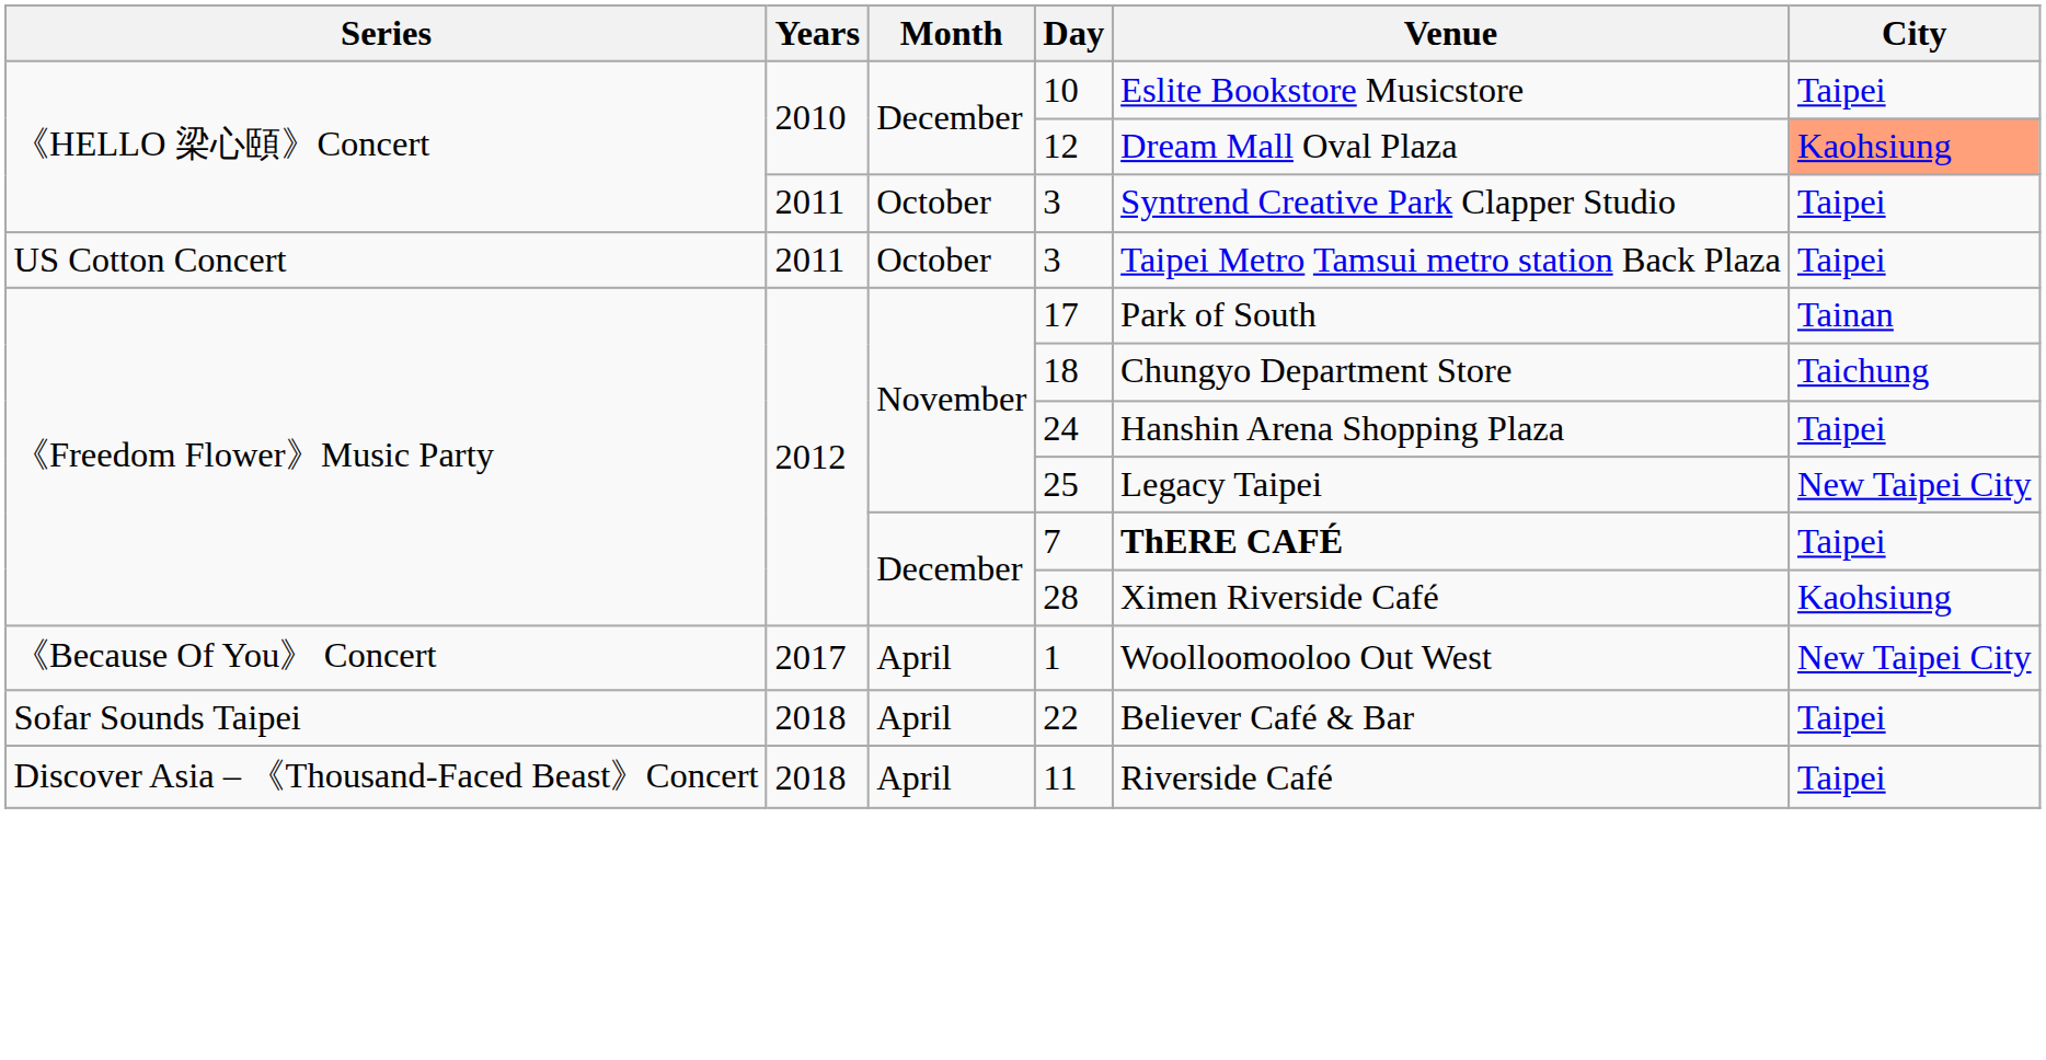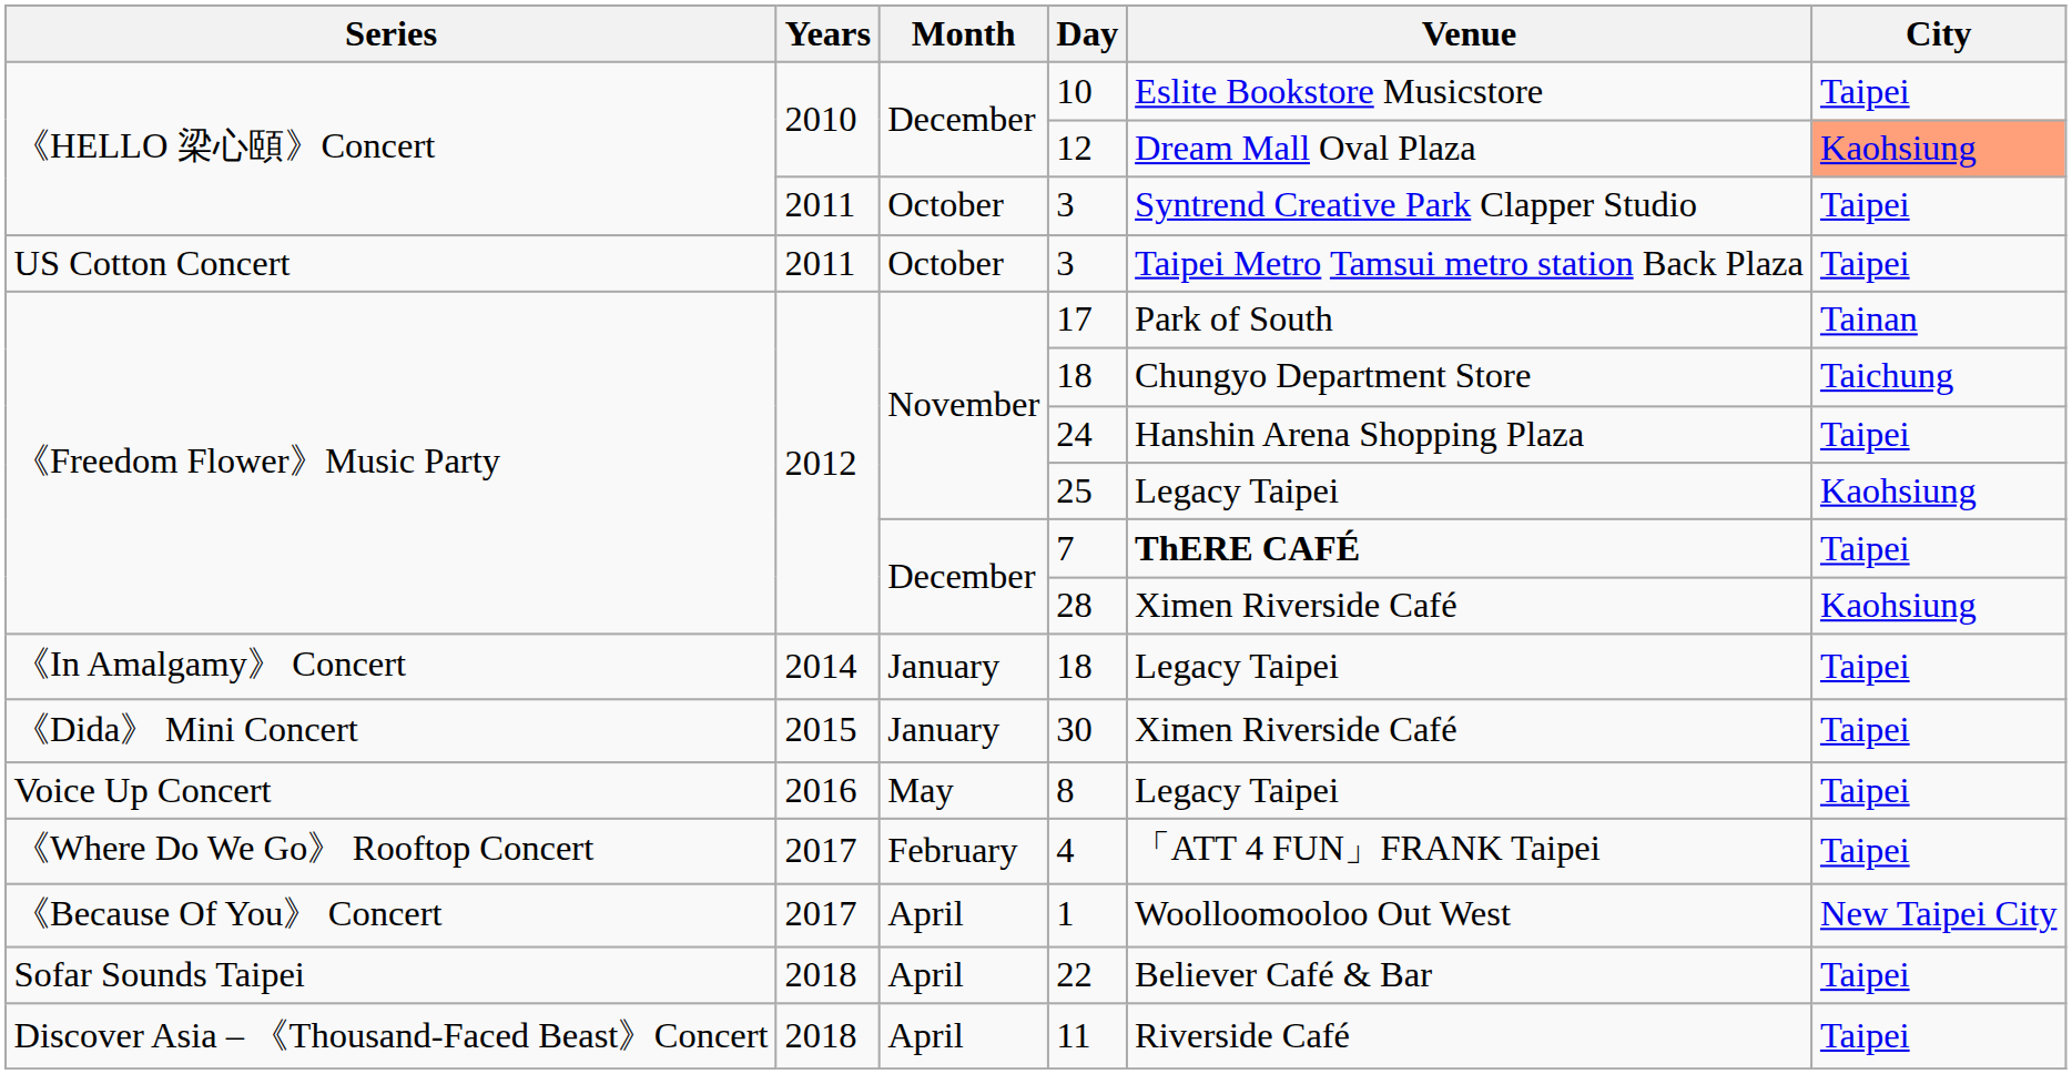 <table class="wikitable">
 <tr>
 <th>Series</th>
 <th>Years</th>
 <th>Month</th>
 <th>Day</th>
 <th>Venue</th>
 <th>City</th>
 </tr>
 <tr>
 <td rowspan="3">《HELLO 梁心頤》Concert</td>
 <td rowspan="2">2010</td>
 <td rowspan="2">December</td>
 <td>10</td>
 <td><a href='#'>Eslite Bookstore</a> Musicstore</td>
 <td><a href='#'>Taipei</a></td>
 </tr>
 <tr>
 <td>12</td>
 <td><a href='#'>Dream Mall</a> Oval Plaza</td>
 <td style="background: lightsalmon;"><a href='#'>Kaohsiung</a></td>
 </tr>
 <tr>
 <td>2011</td>
 <td>October</td>
 <td>3</td>
 <td><a href='#'>Syntrend Creative Park</a> Clapper Studio</td>
 <td><a href='#'>Taipei</a></td>
 </tr>
 <tr>
 <td>US Cotton Concert</td>
 <td>2011</td>
 <td>October</td>
 <td>3</td>
 <td><a href='#'>Taipei Metro</a> <a href='#'>Tamsui metro station</a> Back Plaza</td>
 <td><a href='#'>Taipei</a></td>
 </tr>
 <tr>
 <td rowspan="6">《Freedom Flower》Music Party</td>
 <td rowspan="6">2012</td>
 <td rowspan="4">November</td>
 <td>17</td>
 <td>Park of South</td>
 <td><a href='#'>Tainan</a></td>
 </tr>
 <tr>
 <td>18</td>
 <td>Chungyo Department Store</td>
 <td><a href='#'>Taichung</a></td>
 </tr>
 <tr>
 <td>24</td>
 <td>Hanshin Arena Shopping Plaza</td>
 <td><a href='#'>Taipei</a></td>
 </tr>
 <tr>
 <td>25</td>
 <td>Legacy Taipei</td>
-<td><a href='#'>New Taipei City</a></td>
+<td><a href='#'>Kaohsiung</a></td>
 </tr>
 <tr>
 <td rowspan="2">December</td>
 <td>7</td>
 <td><strong>ThERE CAFÉ</strong></td>
 <td><a href='#'>Taipei</a></td>
 </tr>
 <tr>
 <td>28</td>
 <td>Ximen Riverside Café</td>
 <td><a href='#'>Kaohsiung</a></td>
+</tr>
+<tr>
+<td>《In Amalgamy》 Concert</td>
+<td>2014</td>
+<td>January</td>
+<td>18</td>
+<td>Legacy Taipei</td>
+<td><a href='#'>Taipei</a></td>
+</tr>
+<tr>
+<td>《Dida》 Mini Concert</td>
+<td>2015</td>
+<td>January</td>
+<td>30</td>
+<td>Ximen Riverside Café</td>
+<td><a href='#'>Taipei</a></td>
+</tr>
+<tr>
+<td>Voice Up Concert</td>
+<td>2016</td>
+<td>May</td>
+<td>8</td>
+<td>Legacy Taipei</td>
+<td><a href='#'>Taipei</a></td>
+</tr>
+<tr>
+<td>《Where Do We Go》 Rooftop Concert</td>
+<td>2017</td>
+<td>February</td>
+<td>4</td>
+<td>「ATT 4 FUN」FRANK Taipei</td>
+<td><a href='#'>Taipei</a></td>
 </tr>
 <tr>
 <td>《Because Of You》 Concert</td>
 <td>2017</td>
 <td>April</td>
 <td>1</td>
 <td>Woolloomooloo Out West</td>
 <td><a href='#'>New Taipei City</a></td>
 </tr>
 <tr>
 <td>Sofar Sounds Taipei</td>
 <td>2018</td>
 <td>April</td>
 <td>22</td>
 <td>Believer Café & Bar</td>
 <td><a href='#'>Taipei</a></td>
 </tr>
 <tr>
 <td>Discover Asia – 《Thousand-Faced Beast》Concert</td>
 <td>2018</td>
 <td>April</td>
 <td>11</td>
 <td>Riverside Café</td>
 <td><a href='#'>Taipei</a></td>
 </tr>
 </table>
